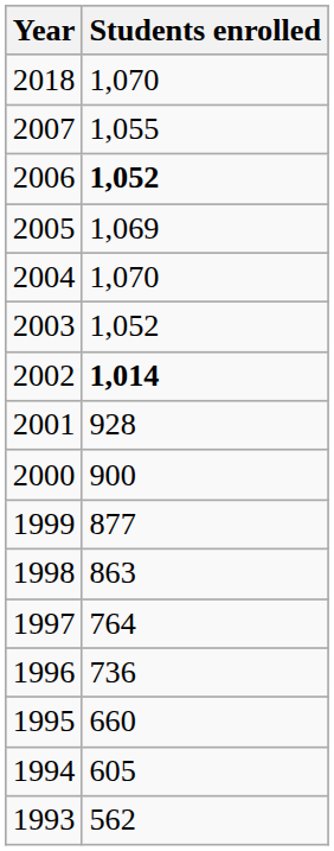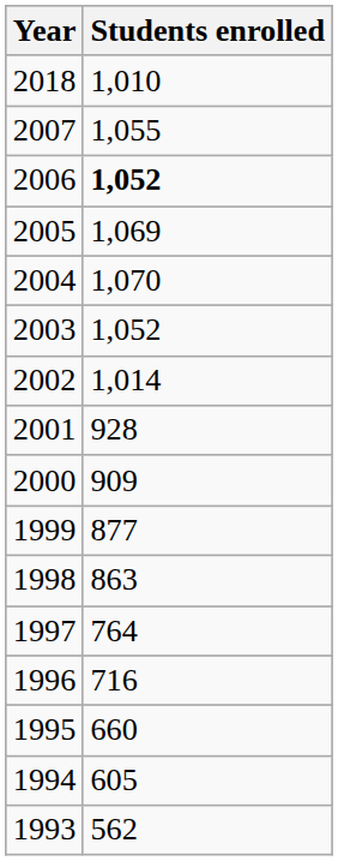 <table class="wikitable">
 <tr>
 <th>Year</th>
 <th>Students enrolled</th>
 </tr>
 <tr>
 <td>2018</td>
-<td>1,070</td>
+<td>1,010</td>
 </tr>
 <tr>
 <td>2007</td>
 <td>1,055</td>
 </tr>
 <tr>
 <td>2006</td>
 <td><strong>1,052</strong></td>
 </tr>
 <tr>
 <td>2005</td>
 <td>1,069</td>
 </tr>
 <tr>
 <td>2004</td>
 <td>1,070</td>
 </tr>
 <tr>
 <td>2003</td>
 <td>1,052</td>
 </tr>
 <tr>
 <td>2002</td>
-<td><strong>1,014</strong></td>
+<td>1,014</td>
 </tr>
 <tr>
 <td>2001</td>
 <td>928</td>
 </tr>
 <tr>
 <td>2000</td>
-<td>900</td>
+<td>909</td>
 </tr>
 <tr>
 <td>1999</td>
 <td>877</td>
 </tr>
 <tr>
 <td>1998</td>
 <td>863</td>
 </tr>
 <tr>
 <td>1997</td>
 <td>764</td>
 </tr>
 <tr>
 <td>1996</td>
-<td>736</td>
+<td>716</td>
 </tr>
 <tr>
 <td>1995</td>
 <td>660</td>
 </tr>
 <tr>
 <td>1994</td>
 <td>605</td>
 </tr>
 <tr>
 <td>1993</td>
 <td>562</td>
 </tr>
 </table>
